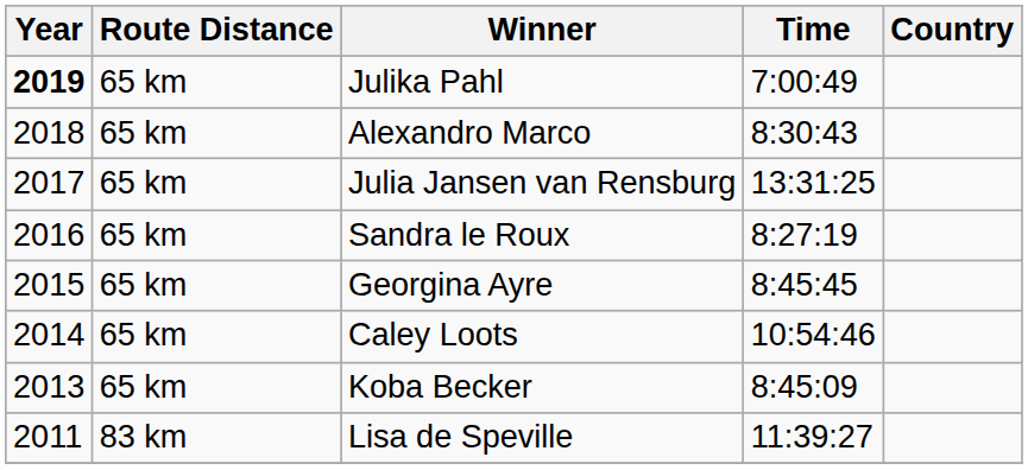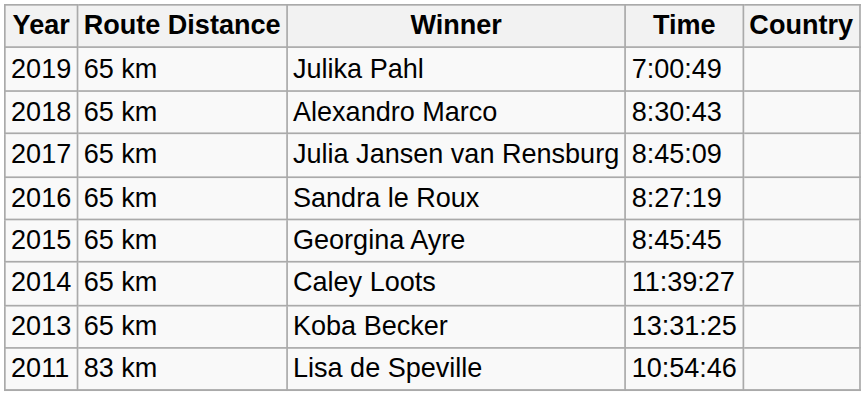 <table class="wikitable">
 <tr>
 <th>Year</th>
 <th>Route Distance</th>
 <th>Winner</th>
 <th>Time</th>
 <th>Country</th>
 </tr>
 <tr>
-<td><strong>2019</strong></td>
+<td>2019</td>
 <td>65 km</td>
 <td>Julika Pahl</td>
 <td>7:00:49</td>
 <td></td>
 </tr>
 <tr>
 <td>2018</td>
 <td>65 km</td>
 <td>Alexandro Marco</td>
 <td>8:30:43</td>
 <td></td>
 </tr>
 <tr>
 <td>2017</td>
 <td>65 km</td>
 <td>Julia Jansen van Rensburg</td>
-<td>13:31:25</td>
+<td>8:45:09</td>
 <td></td>
 </tr>
 <tr>
 <td>2016</td>
 <td>65 km</td>
 <td>Sandra le Roux</td>
 <td>8:27:19</td>
 <td></td>
 </tr>
 <tr>
 <td>2015</td>
 <td>65 km</td>
 <td>Georgina Ayre</td>
 <td>8:45:45</td>
 <td></td>
 </tr>
 <tr>
 <td>2014</td>
 <td>65 km</td>
 <td>Caley Loots</td>
-<td>10:54:46</td>
+<td>11:39:27</td>
 <td></td>
 </tr>
 <tr>
 <td>2013</td>
 <td>65 km</td>
 <td>Koba Becker</td>
-<td>8:45:09</td>
+<td>13:31:25</td>
 <td></td>
 </tr>
 <tr>
 <td>2011</td>
 <td>83 km</td>
 <td>Lisa de Speville</td>
-<td>11:39:27</td>
+<td>10:54:46</td>
 <td></td>
 </tr>
 <tr>
 </tr>
 </table>
